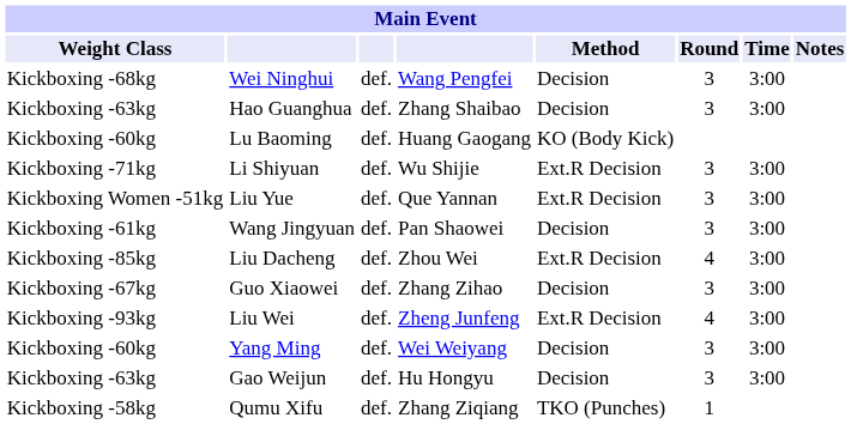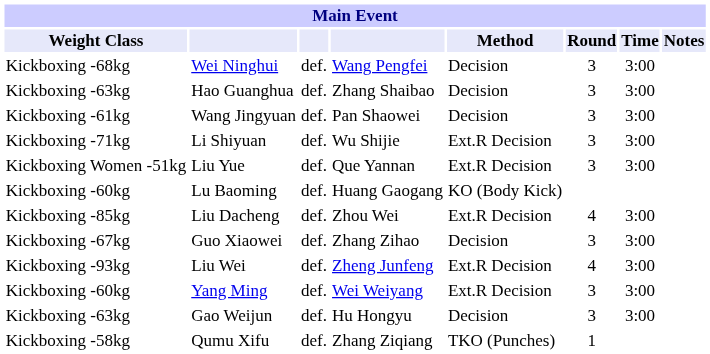 <table class="toccolours" style="font-size: 85%;">
 <tr>
 <th colspan="8" style="background-color: #ccf; color: #000080; text-align: center;"><strong>Main Event</strong></th>
 </tr>
 <tr>
 <th colspan="1" style="background-color: #E6E8FA; color: #000000; text-align: center;">Weight Class</th>
 <th colspan="1" style="background-color: #E6E8FA; color: #000000; text-align: center;"></th>
 <th colspan="1" style="background-color: #E6E8FA; color: #000000; text-align: center;"></th>
 <th colspan="1" style="background-color: #E6E8FA; color: #000000; text-align: center;"></th>
 <th colspan="1" style="background-color: #E6E8FA; color: #000000; text-align: center;">Method</th>
 <th colspan="1" style="background-color: #E6E8FA; color: #000000; text-align: center;">Round</th>
 <th colspan="1" style="background-color: #E6E8FA; color: #000000; text-align: center;">Time</th>
 <th colspan="1" style="background-color: #E6E8FA; color: #000000; text-align: center;">Notes</th>
 </tr>
 <tr>
 <td>Kickboxing -68kg</td>
 <td> <a href='#'>Wei Ninghui</a></td>
 <td align=center>def.</td>
 <td> <a href='#'>Wang Pengfei</a></td>
 <td>Decision</td>
 <td align=center>3</td>
 <td align=center>3:00</td>
 <td></td>
 </tr>
 <tr>
 <td>Kickboxing -63kg</td>
 <td> Hao Guanghua</td>
 <td align=center>def.</td>
 <td> Zhang Shaibao</td>
 <td>Decision</td>
 <td align=center>3</td>
 <td align=center>3:00</td>
 <td></td>
 </tr>
 <tr>
-<td>Kickboxing -60kg</td>
-<td> Lu Baoming</td>
+<td>Kickboxing -61kg</td>
+<td> Wang Jingyuan</td>
 <td align=center>def.</td>
-<td> Huang Gaogang</td>
-<td>KO (Body Kick)</td>
-<td align=center></td>
-<td align=center></td>
+<td> Pan Shaowei</td>
+<td>Decision</td>
+<td align=center>3</td>
+<td align=center>3:00</td>
 <td></td>
 </tr>
 <tr>
 <td>Kickboxing -71kg</td>
 <td> Li Shiyuan</td>
 <td align=center>def.</td>
 <td> Wu Shijie</td>
 <td>Ext.R Decision</td>
 <td align=center>3</td>
 <td align=center>3:00</td>
 <td></td>
 </tr>
 <tr>
 <td>Kickboxing Women -51kg</td>
 <td> Liu Yue</td>
 <td align=center>def.</td>
 <td> Que Yannan</td>
 <td>Ext.R Decision</td>
 <td align=center>3</td>
 <td align=center>3:00</td>
 <td></td>
 </tr>
 <tr>
-<td>Kickboxing -61kg</td>
-<td> Wang Jingyuan</td>
+<td>Kickboxing -60kg</td>
+<td> Lu Baoming</td>
 <td align=center>def.</td>
-<td> Pan Shaowei</td>
-<td>Decision</td>
-<td align=center>3</td>
-<td align=center>3:00</td>
+<td> Huang Gaogang</td>
+<td>KO (Body Kick)</td>
+<td align=center></td>
+<td align=center></td>
 <td></td>
 </tr>
 <tr>
 <td>Kickboxing -85kg</td>
 <td> Liu Dacheng</td>
 <td align=center>def.</td>
 <td> Zhou Wei</td>
 <td>Ext.R Decision</td>
 <td align=center>4</td>
 <td align=center>3:00</td>
 <td></td>
 </tr>
 <tr>
 <td>Kickboxing -67kg</td>
 <td> Guo Xiaowei</td>
 <td align=center>def.</td>
 <td> Zhang Zihao</td>
 <td>Decision</td>
 <td align=center>3</td>
 <td align=center>3:00</td>
 <td></td>
 </tr>
 <tr>
 <td>Kickboxing -93kg</td>
 <td> Liu Wei</td>
 <td align=center>def.</td>
 <td> <a href='#'>Zheng Junfeng</a></td>
 <td>Ext.R Decision</td>
 <td align=center>4</td>
 <td align=center>3:00</td>
 <td></td>
 </tr>
 <tr>
 <td>Kickboxing -60kg</td>
 <td> <a href='#'>Yang Ming</a></td>
 <td align=center>def.</td>
 <td> <a href='#'>Wei Weiyang</a></td>
-<td>Decision</td>
+<td>Ext.R Decision</td>
 <td align=center>3</td>
 <td align=center>3:00</td>
 <td></td>
 </tr>
 <tr>
 <td>Kickboxing -63kg</td>
 <td> Gao Weijun</td>
 <td align=center>def.</td>
 <td> Hu Hongyu</td>
 <td>Decision</td>
 <td align=center>3</td>
 <td align=center>3:00</td>
 <td></td>
 </tr>
 <tr>
 <td>Kickboxing -58kg</td>
 <td> Qumu Xifu</td>
 <td align=center>def.</td>
 <td> Zhang Ziqiang</td>
 <td>TKO (Punches)</td>
 <td align=center>1</td>
 <td align=center></td>
 <td></td>
 </tr>
 </table>
